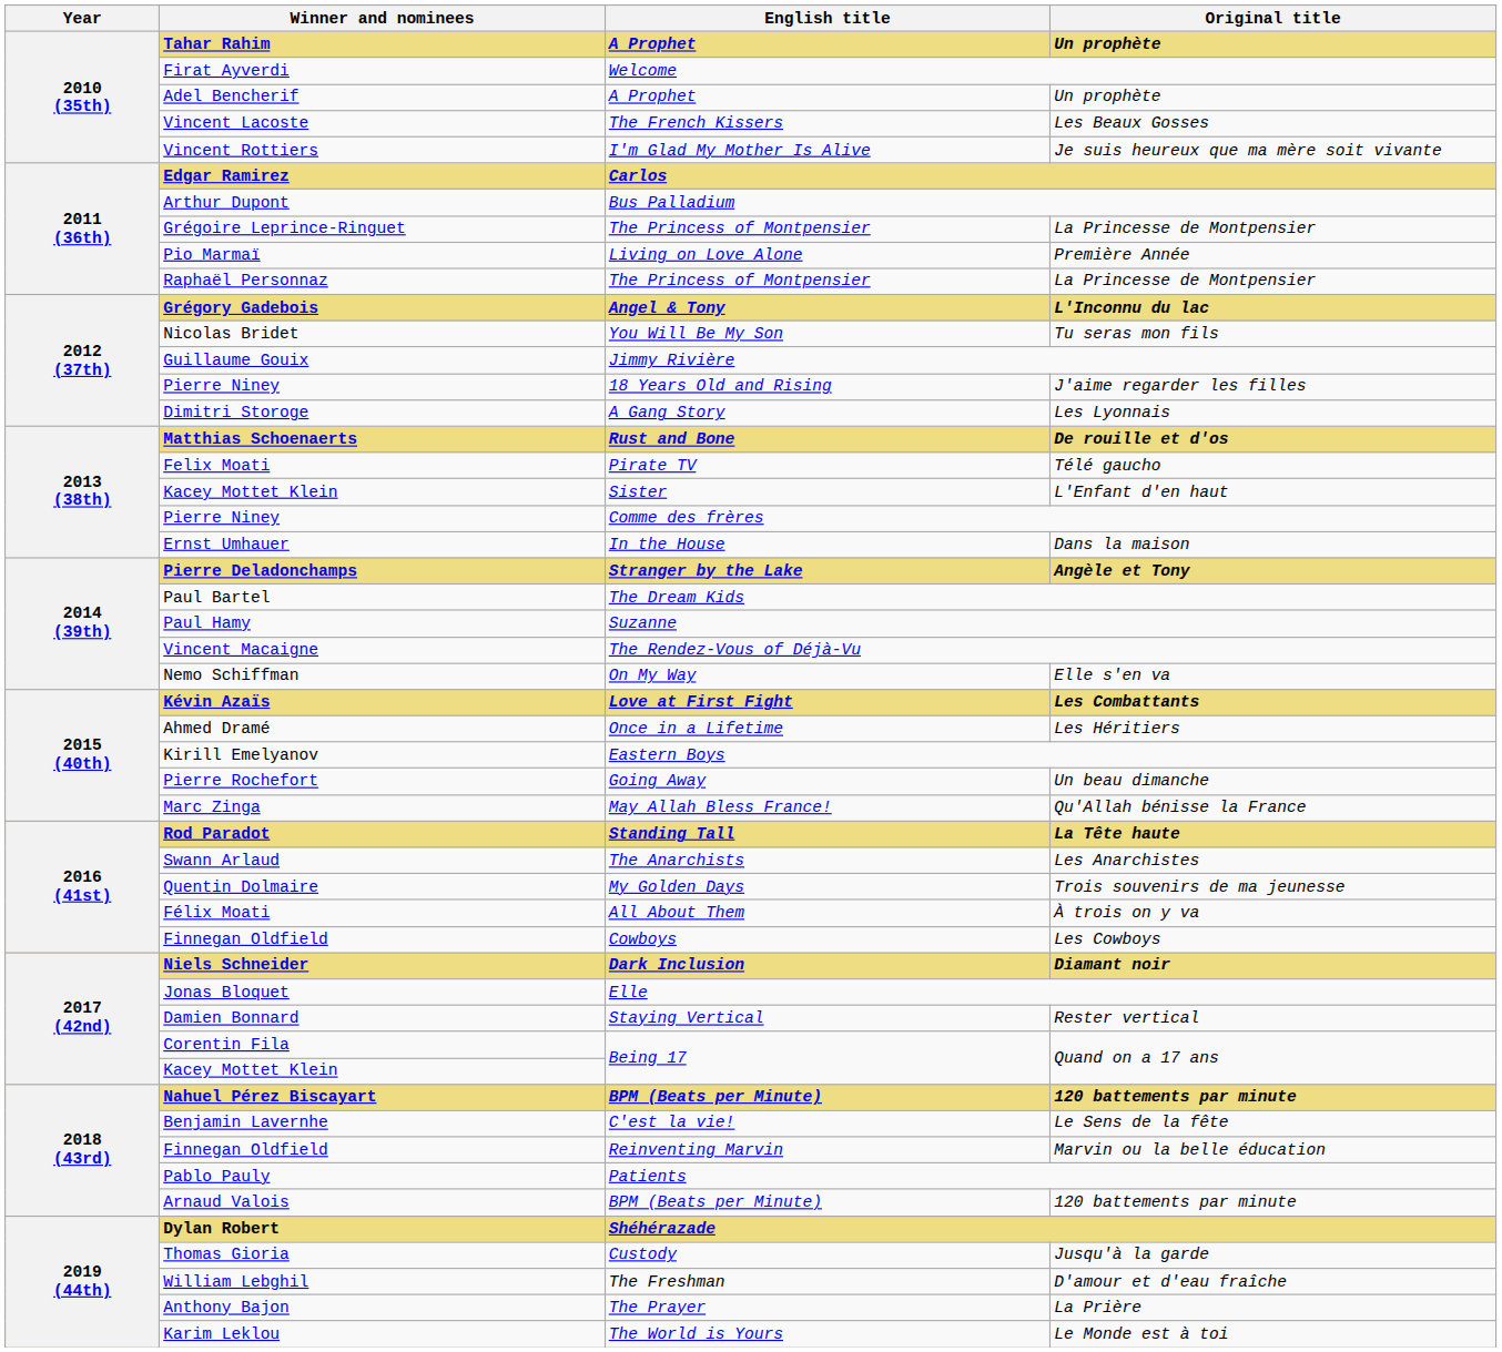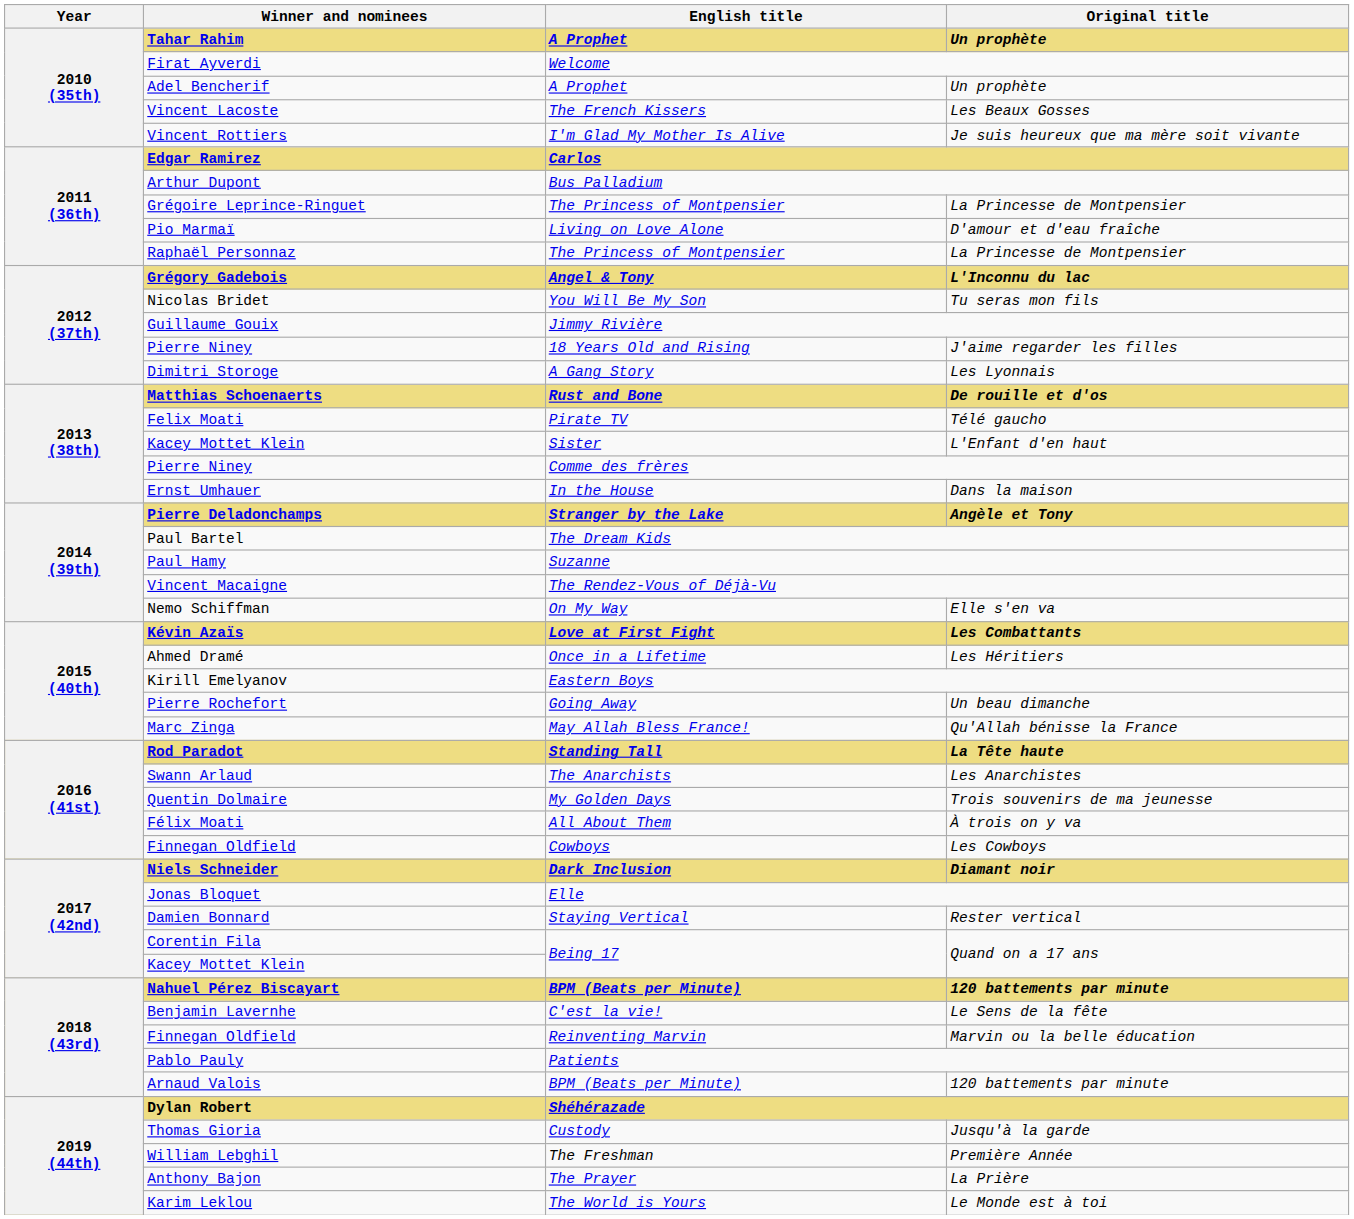 <table class="wikitable" width="95%" cellpadding="5">
 <tr>
 <th width="100">Year</th>
 <th width="300">Winner and nominees</th>
 <th width="300">English title</th>
 <th width="300">Original title</th>
 </tr>
 <tr>
 <th rowspan="5" style="text-align:center;">2010<br><a href='#'>(35th)</a></th>
 <td style="background:#eedd82;"><strong><a href='#'>Tahar Rahim</a></strong></td>
 <td style="background:#eedd82;"><strong><em><a href='#'>A Prophet</a></em></strong></td>
 <td style="background:#eedd82;"><strong><em>Un prophète</em></strong></td>
 </tr>
 <tr>
 <td><a href='#'>Firat Ayverdi</a></td>
 <td colspan="2"><em><a href='#'>Welcome</a></em></td>
 </tr>
 <tr>
 <td><a href='#'>Adel Bencherif</a></td>
 <td><em><a href='#'>A Prophet</a></em></td>
 <td><em>Un prophète</em></td>
 </tr>
 <tr>
 <td><a href='#'>Vincent Lacoste</a></td>
 <td><em><a href='#'>The French Kissers</a></em></td>
 <td><em>Les Beaux Gosses</em></td>
 </tr>
 <tr>
 <td><a href='#'>Vincent Rottiers</a></td>
 <td><em><a href='#'>I'm Glad My Mother Is Alive</a></em></td>
 <td><em>Je suis heureux que ma mère soit vivante</em></td>
 </tr>
 <tr>
 <th rowspan="5" style="text-align:center;">2011<br><a href='#'>(36th)</a></th>
 <td style="background:#eedd82;"><strong><a href='#'>Edgar Ramirez</a></strong></td>
 <td colspan="2" style="background:#eedd82;"><em><a href='#'><strong>Carlos</strong></a></em></td>
 </tr>
 <tr>
 <td><a href='#'>Arthur Dupont</a></td>
 <td colspan="2"><em><a href='#'>Bus Palladium</a></em></td>
 </tr>
 <tr>
 <td><a href='#'>Grégoire Leprince-Ringuet</a></td>
 <td><em><a href='#'>The Princess of Montpensier</a></em></td>
 <td><em>La Princesse de Montpensier</em></td>
 </tr>
 <tr>
 <td><a href='#'>Pio Marmaï</a></td>
 <td><em><a href='#'>Living on Love Alone</a></em></td>
-<td><em>Première Année</em></td>
+<td><em>D'amour et d'eau fraîche</em></td>
 </tr>
 <tr>
 <td><a href='#'>Raphaël Personnaz</a></td>
 <td><em><a href='#'>The Princess of Montpensier</a></em></td>
 <td><em>La Princesse de Montpensier</em></td>
 </tr>
 <tr>
 <th rowspan="5" style="text-align:center;">2012<br><a href='#'>(37th)</a></th>
 <td style="background:#eedd82;"><strong><a href='#'>Grégory Gadebois</a></strong></td>
 <td style="background:#eedd82;"><strong><em><a href='#'>Angel & Tony</a></em></strong></td>
 <td style="background:#eedd82;"><strong><em>L'Inconnu du lac</em></strong></td>
 </tr>
 <tr>
 <td>Nicolas Bridet</td>
 <td><em><a href='#'>You Will Be My Son</a></em></td>
 <td><em>Tu seras mon fils</em></td>
 </tr>
 <tr>
 <td><a href='#'>Guillaume Gouix</a></td>
 <td colspan="2"><em><a href='#'>Jimmy Rivière</a></em></td>
 </tr>
 <tr>
 <td><a href='#'>Pierre Niney</a></td>
 <td><em><a href='#'>18 Years Old and Rising</a></em></td>
 <td><em>J'aime regarder les filles</em></td>
 </tr>
 <tr>
 <td><a href='#'>Dimitri Storoge</a></td>
 <td><em><a href='#'>A Gang Story</a></em></td>
 <td><em>Les Lyonnais</em></td>
 </tr>
 <tr>
 <th rowspan="5" style="text-align:center;">2013<br><a href='#'>(38th)</a></th>
 <td style="background:#eedd82;"><strong><a href='#'>Matthias Schoenaerts</a></strong></td>
 <td style="background:#eedd82;"><strong><em><a href='#'>Rust and Bone</a></em></strong></td>
 <td style="background:#eedd82;"><strong><em>De rouille et d'os</em></strong></td>
 </tr>
 <tr>
 <td><a href='#'>Felix Moati</a></td>
 <td><a href='#'><em>Pirate TV</em></a></td>
 <td><em>Télé gaucho</em></td>
 </tr>
 <tr>
 <td><a href='#'>Kacey Mottet Klein</a></td>
 <td><em><a href='#'>Sister</a></em></td>
 <td><em>L'Enfant d'en haut</em></td>
 </tr>
 <tr>
 <td><a href='#'>Pierre Niney</a></td>
 <td colspan="2"><em><a href='#'>Comme des frères</a></em></td>
 </tr>
 <tr>
 <td><a href='#'>Ernst Umhauer</a></td>
 <td><em><a href='#'>In the House</a></em></td>
 <td><em>Dans la maison</em></td>
 </tr>
 <tr>
 <th rowspan="5" style="text-align:center;">2014<br><a href='#'>(39th)</a></th>
 <td style="background:#eedd82;"><strong><a href='#'>Pierre Deladonchamps</a></strong></td>
 <td style="background:#eedd82;"><strong><em><a href='#'>Stranger by the Lake</a></em></strong></td>
 <td style="background:#eedd82;"><strong><em>Angèle et Tony</em></strong></td>
 </tr>
 <tr>
 <td>Paul Bartel</td>
 <td colspan="2"><em><a href='#'>The Dream Kids</a></em></td>
 </tr>
 <tr>
 <td><a href='#'>Paul Hamy</a></td>
 <td colspan="2"><em><a href='#'>Suzanne</a></em></td>
 </tr>
 <tr>
 <td><a href='#'>Vincent Macaigne</a></td>
 <td colspan="2"><em><a href='#'>The Rendez-Vous of Déjà-Vu</a></em></td>
 </tr>
 <tr>
 <td>Nemo Schiffman</td>
 <td><em><a href='#'>On My Way</a></em></td>
 <td><em>Elle s'en va</em></td>
 </tr>
 <tr>
 <th rowspan="5" style="text-align:center;">2015<br><a href='#'>(40th)</a></th>
 <td style="background:#eedd82;"><strong><a href='#'>Kévin Azaïs</a></strong></td>
 <td style="background:#eedd82;"><em><a href='#'><strong>Love at First Fight</strong></a></em></td>
 <td style="background:#eedd82;"><strong><em>Les Combattants</em></strong></td>
 </tr>
 <tr>
 <td>Ahmed Dramé</td>
 <td><em><a href='#'>Once in a Lifetime</a></em></td>
 <td><em>Les Héritiers</em></td>
 </tr>
 <tr>
 <td>Kirill Emelyanov</td>
 <td colspan="2"><em><a href='#'>Eastern Boys</a></em></td>
 </tr>
 <tr>
 <td><a href='#'>Pierre Rochefort</a></td>
 <td><em><a href='#'>Going Away</a></em></td>
 <td><em>Un beau dimanche</em></td>
 </tr>
 <tr>
 <td><a href='#'>Marc Zinga</a></td>
 <td><em><a href='#'>May Allah Bless France!</a></em></td>
 <td><em>Qu'Allah bénisse la France</em></td>
 </tr>
 <tr style="background:#eedd82;">
 <th rowspan="5">2016<br><a href='#'>(41st)</a></th>
 <td><strong><a href='#'>Rod Paradot</a></strong></td>
 <td><em><a href='#'><strong>Standing Tall</strong></a></em></td>
 <td><strong><em>La Tête haute</em></strong></td>
 </tr>
 <tr>
 <td><a href='#'>Swann Arlaud</a></td>
 <td><em><a href='#'>The Anarchists</a></em></td>
 <td><em>Les Anarchistes</em></td>
 </tr>
 <tr>
 <td><a href='#'>Quentin Dolmaire</a></td>
 <td><em><a href='#'>My Golden Days</a></em></td>
 <td><em>Trois souvenirs de ma jeunesse</em></td>
 </tr>
 <tr>
 <td><a href='#'>Félix Moati</a></td>
 <td><em><a href='#'>All About Them</a></em></td>
 <td><em>À trois on y va</em></td>
 </tr>
 <tr>
 <td><a href='#'>Finnegan Oldfield</a></td>
 <td><em><a href='#'>Cowboys</a></em></td>
 <td><em>Les Cowboys</em></td>
 </tr>
 <tr style="background:#eedd82;">
 <th rowspan="5">2017<br><a href='#'>(42nd)</a></th>
 <td><strong><a href='#'>Niels Schneider</a></strong></td>
 <td><strong><em><a href='#'>Dark Inclusion</a></em></strong></td>
 <td><strong><em>Diamant noir</em></strong></td>
 </tr>
 <tr>
 <td><a href='#'>Jonas Bloquet</a></td>
 <td colspan="2"><em><a href='#'>Elle</a></em></td>
 </tr>
 <tr>
 <td><a href='#'>Damien Bonnard</a></td>
 <td><em><a href='#'>Staying Vertical</a></em></td>
 <td><em>Rester vertical</em></td>
 </tr>
 <tr>
 <td><a href='#'>Corentin Fila</a></td>
 <td rowspan="2"><em><a href='#'>Being 17</a></em></td>
 <td rowspan="2"><em>Quand on a 17 ans</em></td>
 </tr>
 <tr>
 <td><a href='#'>Kacey Mottet Klein</a></td>
 </tr>
 <tr style="background:#eedd82;">
 <th rowspan="5">2018<br><a href='#'>(43rd)</a></th>
 <td><strong><a href='#'>Nahuel Pérez Biscayart</a></strong></td>
 <td><strong><em><a href='#'>BPM (Beats per Minute)</a></em></strong></td>
 <td><strong><em>120 battements par minute</em></strong></td>
 </tr>
 <tr>
 <td><a href='#'>Benjamin Lavernhe</a></td>
 <td><em><a href='#'>C'est la vie!</a></em></td>
 <td><em>Le Sens de la fête</em></td>
 </tr>
 <tr>
 <td><a href='#'>Finnegan Oldfield</a></td>
 <td><em><a href='#'>Reinventing Marvin</a></em></td>
 <td><em>Marvin ou la belle éducation</em></td>
 </tr>
 <tr>
 <td><a href='#'>Pablo Pauly</a></td>
 <td colspan="2"><em><a href='#'>Patients</a></em></td>
 </tr>
 <tr>
 <td><a href='#'>Arnaud Valois</a></td>
 <td><em><a href='#'>BPM (Beats per Minute)</a></em></td>
 <td><em>120 battements par minute</em></td>
 </tr>
 <tr style="background:#eedd82;">
 <th rowspan="5">2019<br><a href='#'>(44th)</a></th>
 <td><strong>Dylan Robert</strong></td>
 <td colspan="2"><em><a href='#'><strong>Shéhérazade</strong></a></em></td>
 </tr>
 <tr>
 <td><a href='#'>Thomas Gioria</a></td>
 <td><em><a href='#'>Custody</a></em></td>
 <td><em>Jusqu'à la garde</em></td>
 </tr>
 <tr>
 <td><a href='#'>William Lebghil</a></td>
 <td><em>The Freshman</em></td>
-<td><em>D'amour et d'eau fraîche</em></td>
+<td><em>Première Année</em></td>
 </tr>
 <tr>
 <td><a href='#'>Anthony Bajon</a></td>
 <td><em><a href='#'>The Prayer</a></em></td>
 <td><em>La Prière</em></td>
 </tr>
 <tr>
 <td><a href='#'>Karim Leklou</a></td>
 <td><em><a href='#'>The World is Yours</a></em></td>
 <td><em>Le Monde est à toi</em></td>
 </tr>
 </table>
